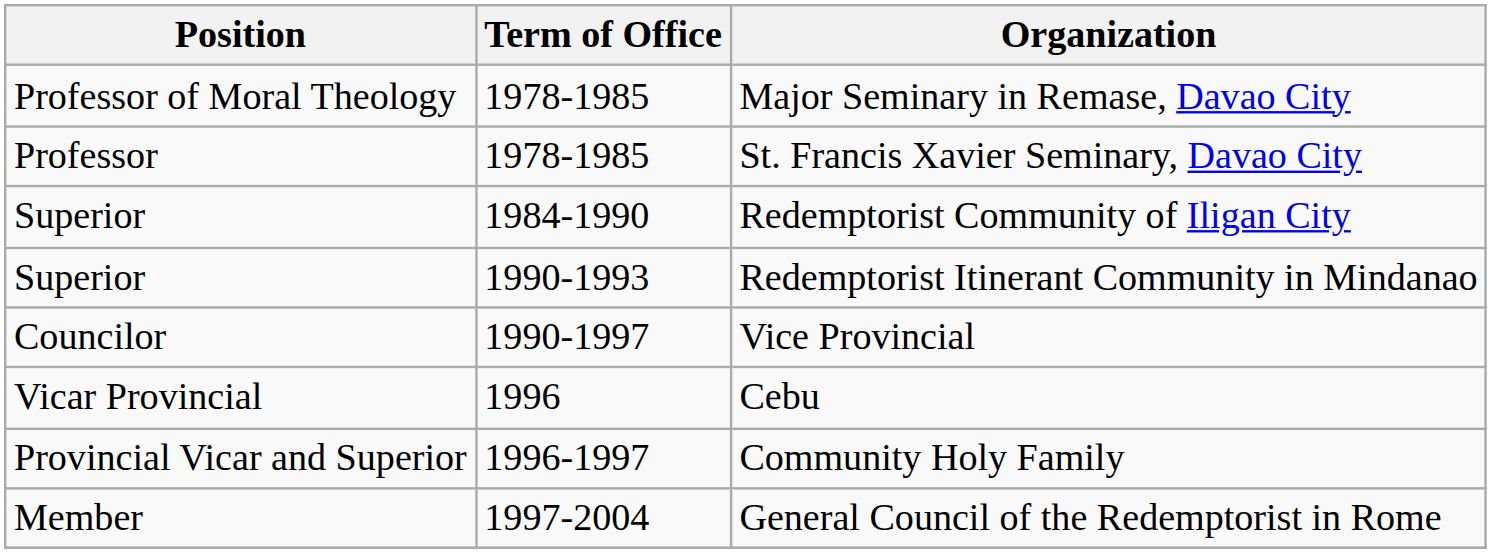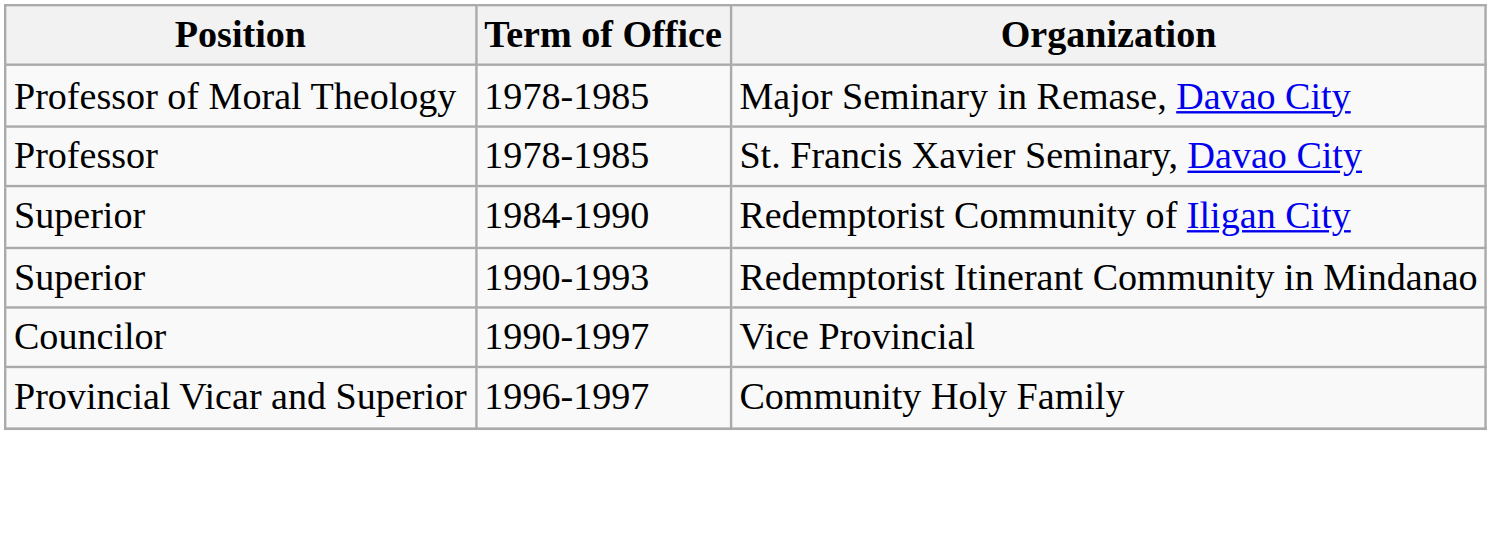 <table class="wikitable sortable">
 <tr>
 <th>Position</th>
 <th>Term of Office</th>
 <th>Organization</th>
 </tr>
 <tr>
 <td>Professor of Moral Theology</td>
 <td>1978-1985</td>
 <td>Major Seminary in Remase, <a href='#'>Davao City</a></td>
 </tr>
 <tr>
 <td>Professor</td>
 <td>1978-1985</td>
 <td>St. Francis Xavier Seminary, <a href='#'>Davao City</a></td>
 </tr>
 <tr>
 <td>Superior</td>
 <td>1984-1990</td>
 <td>Redemptorist Community of <a href='#'>Iligan City</a></td>
 </tr>
 <tr>
 <td>Superior</td>
 <td>1990-1993</td>
 <td>Redemptorist Itinerant Community in Mindanao</td>
 </tr>
 <tr>
 <td>Councilor</td>
 <td>1990-1997</td>
 <td>Vice Provincial</td>
 </tr>
 <tr>
-<td>Vicar Provincial</td>
-<td>1996</td>
-<td>Cebu</td>
-</tr>
-<tr>
 <td>Provincial Vicar and Superior</td>
 <td>1996-1997</td>
 <td>Community Holy Family</td>
 </tr>
 <tr>
-<td>Member</td>
-<td>1997-2004</td>
-<td>General Council of the Redemptorist in Rome</td>
-</tr>
-<tr>
 </tr>
 </table>
